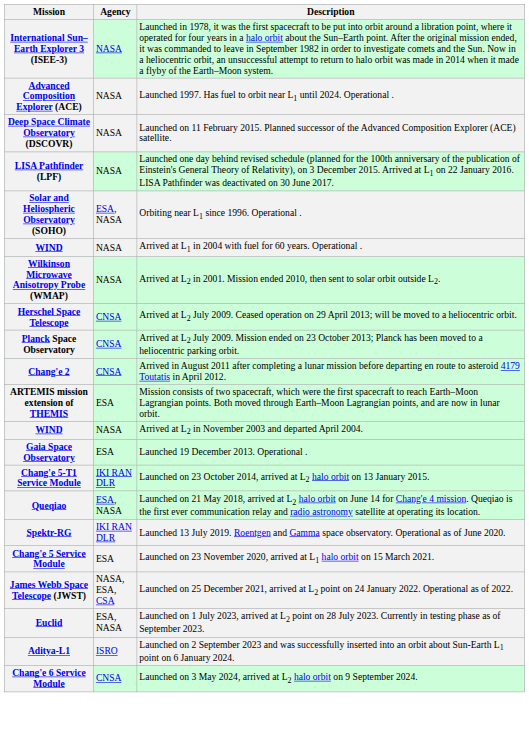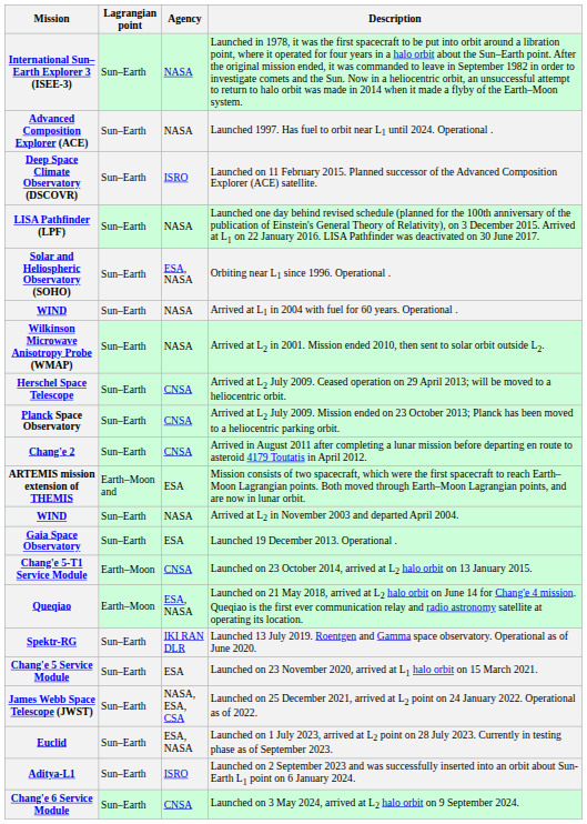 <table class="wikitable sortable sticky-header">
 <tr>
 <th scope=col>Mission</th>
+<th scope=col>Lagrangian point</th>
 <th scope=col>Agency</th>
 <th scope=col class="unsortable">Description</th>
 </tr>
 <tr style="background:#CCFFD9">
 <th scope=row><a href='#'>International Sun–Earth Explorer 3</a> (ISEE-3)</th>
+<td>Sun–Earth </td>
 <td><a href='#'>NASA</a></td>
 <td>Launched in 1978, it was the first spacecraft to be put into orbit around a libration point, where it operated for four years in a <a href='#'>halo orbit</a> about the  Sun–Earth point. After the original mission ended, it was commanded to leave  in September 1982 in order to investigate comets and the Sun. Now in a heliocentric orbit, an unsuccessful attempt to return to halo orbit was made in 2014 when it made a flyby of the Earth–Moon system.</td>
 </tr>
 <tr style="background:#F2F2F2">
 <th scope=row><a href='#'>Advanced Composition Explorer</a> (ACE)</th>
+<td>Sun–Earth </td>
 <td>NASA</td>
 <td>Launched 1997. Has fuel to orbit near L<sub>1</sub> until 2024. Operational .</td>
 </tr>
 <tr style="background:#F2F2F2">
 <th scope=row><a href='#'>Deep Space Climate Observatory</a> (DSCOVR)</th>
-<td>NASA</td>
+<td>Sun–Earth </td>
+<td><a href='#'>ISRO</a></td>
 <td>Launched on 11 February 2015. Planned successor of the Advanced Composition Explorer (ACE) satellite.</td>
 </tr>
 <tr style="background:#CCFFD9">
 <th scope=row><a href='#'>LISA Pathfinder</a> (LPF)</th>
+<td>Sun–Earth </td>
 <td>NASA</td>
 <td>Launched one day behind revised schedule (planned for the 100th anniversary of the publication of Einstein's General Theory of Relativity), on 3 December 2015. Arrived at L<sub>1</sub> on 22 January 2016. LISA Pathfinder was deactivated on 30 June 2017.</td>
 </tr>
 <tr style="background:#F2F2F2">
 <th scope=row><a href='#'>Solar and Heliospheric Observatory</a> (SOHO)</th>
+<td>Sun–Earth </td>
 <td><a href='#'>ESA</a>, NASA</td>
 <td>Orbiting near L<sub>1</sub> since 1996. Operational .</td>
 </tr>
 <tr style="background:#F2F2F2">
 <th scope=row><a href='#'>WIND</a></th>
+<td>Sun–Earth </td>
 <td>NASA</td>
 <td>Arrived at L<sub>1</sub> in 2004 with fuel for 60 years. Operational .</td>
 </tr>
 <tr style="background:#CCFFD9">
 <th scope=row><a href='#'>Wilkinson Microwave Anisotropy Probe</a> (WMAP)</th>
+<td>Sun–Earth </td>
 <td>NASA</td>
 <td>Arrived at L<sub>2</sub> in 2001. Mission ended 2010, then sent to solar orbit outside L<sub>2</sub>.</td>
 </tr>
 <tr style="background:#CCFFD9">
 <th scope=row><a href='#'>Herschel Space Telescope</a></th>
+<td>Sun–Earth </td>
 <td><a href='#'>CNSA</a></td>
 <td>Arrived at L<sub>2</sub> July 2009. Ceased operation on 29 April 2013; will be moved to a heliocentric orbit.</td>
 </tr>
 <tr style="background:#CCFFD9">
 <th scope=row><a href='#'>Planck</a> Space Observatory</th>
+<td>Sun–Earth </td>
 <td><a href='#'>CNSA</a></td>
 <td>Arrived at L<sub>2</sub> July 2009. Mission ended on 23 October 2013; Planck has been moved to a heliocentric parking orbit.</td>
 </tr>
 <tr style="background:#CCFFD9">
 <th scope=row><a href='#'>Chang'e 2</a></th>
+<td>Sun–Earth </td>
 <td><a href='#'>CNSA</a></td>
 <td>Arrived in August 2011 after completing a lunar mission before departing en route to asteroid <a href='#'>4179 Toutatis</a> in April 2012.</td>
 </tr>
 <tr style="background:#CCFFD9">
 <th scope=row>ARTEMIS mission extension of <a href='#'>THEMIS</a></th>
+<td>Earth–Moon  and </td>
 <td>ESA</td>
 <td>Mission consists of two spacecraft, which were the first spacecraft to reach Earth–Moon Lagrangian points. Both moved through Earth–Moon Lagrangian points, and are now in lunar orbit.</td>
 </tr>
 <tr style="background:#CCFFD9">
 <th scope=row><a href='#'>WIND</a></th>
+<td>Sun–Earth </td>
 <td>NASA</td>
 <td>Arrived at L<sub>2</sub> in November 2003 and departed April 2004.</td>
 </tr>
 <tr style="background:#CCFFD9">
 <th scope=row><a href='#'>Gaia Space Observatory</a></th>
+<td>Sun–Earth </td>
 <td>ESA</td>
 <td>Launched 19 December 2013. Operational .</td>
 </tr>
 <tr style="background:#CCFFD9">
 <th scope=row><a href='#'>Chang'e 5-T1 Service Module</a></th>
-<td><a href='#'>IKI RAN</a><br><a href='#'>DLR</a></td>
+<td>Earth–Moon </td>
+<td><a href='#'>CNSA</a></td>
 <td>Launched on 23 October 2014, arrived at L<sub>2</sub> <a href='#'>halo orbit</a> on 13 January 2015.</td>
 </tr>
 <tr style="background:#CCFFD9">
 <th scope=row><a href='#'>Queqiao</a></th>
+<td>Earth–Moon </td>
 <td><a href='#'>ESA</a>, NASA</td>
 <td>Launched on 21 May 2018, arrived at L<sub>2</sub> <a href='#'>halo orbit</a> on June 14 for <a href='#'>Chang'e 4 mission</a>. Queqiao is the first ever communication relay and <a href='#'>radio astronomy</a> satellite at operating its location.</td>
 </tr>
 <tr style="background:#F2F2F2">
 <th scope=row><a href='#'>Spektr-RG</a></th>
+<td>Sun–Earth </td>
 <td><a href='#'>IKI RAN</a><br><a href='#'>DLR</a></td>
 <td>Launched 13 July 2019. <a href='#'>Roentgen</a> and <a href='#'>Gamma</a> space observatory. Operational as of June 2020.</td>
 </tr>
 <tr style="background:#F2F2F2">
 <th scope=row><a href='#'>Chang'e 5 Service Module</a></th>
+<td>Sun–Earth </td>
 <td>ESA</td>
 <td>Launched on 23 November 2020, arrived at L<sub>1</sub> <a href='#'>halo orbit</a> on 15 March 2021.</td>
 </tr>
 <tr style="background:#F2F2F2">
 <th scope=row><a href='#'>James Webb Space Telescope</a> (JWST)</th>
+<td>Sun–Earth </td>
 <td>NASA, ESA, <a href='#'>CSA</a></td>
 <td>Launched on 25 December 2021, arrived at L<sub>2</sub> point on 24 January 2022. Operational as of 2022.</td>
 </tr>
 <tr style="background:#F2F2F2">
 <th scope=row><a href='#'>Euclid</a></th>
+<td>Sun–Earth </td>
 <td>ESA, NASA</td>
 <td>Launched on 1 July 2023, arrived at L<sub>2</sub> point on 28 July 2023. Currently in testing phase as of September 2023.</td>
 </tr>
 <tr style="background:#F2F2F2">
 <th scope=row><a href='#'>Aditya-L1</a></th>
+<td>Sun–Earth </td>
 <td><a href='#'>ISRO</a></td>
 <td>Launched on 2 September 2023 and was successfully inserted into an orbit about Sun-Earth L<sub>1</sub> point on 6 January 2024.</td>
 </tr>
 <tr style="background:#CCFFD9">
 <th scope=row><a href='#'>Chang'e 6 Service Module</a></th>
+<td>Sun–Earth </td>
 <td><a href='#'>CNSA</a></td>
 <td>Launched on 3 May 2024, arrived at L<sub>2</sub> <a href='#'>halo orbit</a> on 9 September 2024.</td>
 </tr>
 </table>
